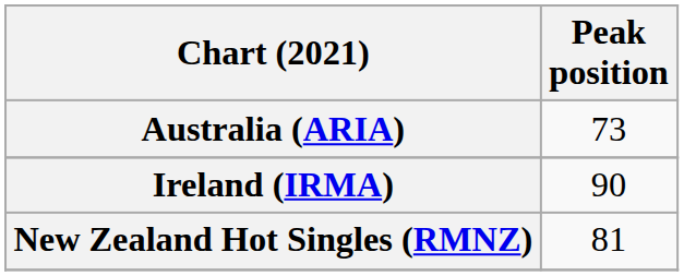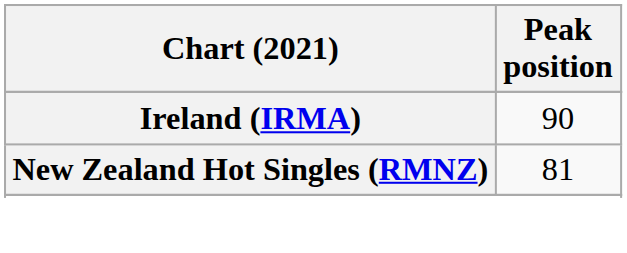 <table class="wikitable sortable plainrowheaders" style="text-align:center">
 <tr>
 <th scope="col">Chart (2021)</th>
 <th scope="col">Peak<br>position</th>
-</tr>
-<tr>
-<th scope="row">Australia (<a href='#'>ARIA</a>)</th>
-<td>73</td>
 </tr>
 <tr>
 </tr>
 <tr>
 </tr>
 <tr>
 <th scope="row">Ireland (<a href='#'>IRMA</a>)</th>
 <td>90</td>
 </tr>
 <tr>
 <th scope="row">New Zealand Hot Singles (<a href='#'>RMNZ</a>)</th>
 <td>81</td>
 </tr>
 <tr>
 </tr>
 <tr>
 </tr>
 <tr>
 </tr>
 <tr>
 </tr>
 <tr>
 </tr>
 <tr>
 </tr>
 </table>
